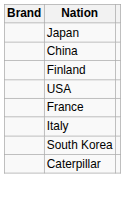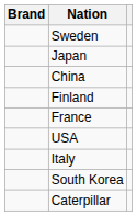 <table class="wikitable">
 <tr>
 <th>Brand</th>
 <th>Nation</th>
 <th></th>
+</tr>
+<tr>
+<td></td>
+<td>Sweden</td>
+<td></td>
 </tr>
 <tr>
 <td></td>
 <td>Japan</td>
 <td></td>
 </tr>
 <tr>
 <td></td>
 <td>China</td>
 </tr>
 <tr>
 <td></td>
 <td>Finland</td>
 <td></td>
 </tr>
 <tr>
 <td></td>
-<td>USA</td>
+<td>France</td>
 <td></td>
 </tr>
 <tr>
 <td></td>
-<td>France</td>
+<td>USA</td>
 <td></td>
 </tr>
 <tr>
 <td></td>
 <td>Italy</td>
 <td></td>
 </tr>
 <tr>
 <td></td>
 <td>South Korea</td>
 <td></td>
 </tr>
 <tr>
 <td></td>
 <td>Caterpillar</td>
 <td></td>
 </tr>
 </table>
